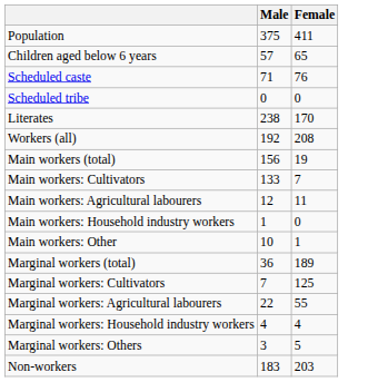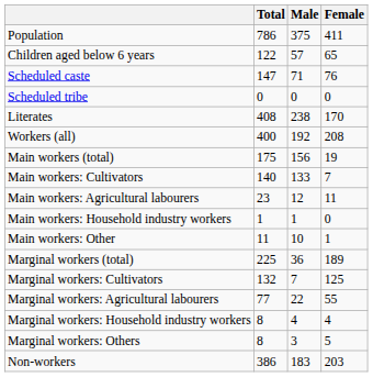 <table class="wikitable sortable">
 <tr>
 <th></th>
+<th>Total</th>
 <th>Male</th>
 <th>Female</th>
 </tr>
 <tr>
 <td>Population</td>
+<td>786</td>
 <td>375</td>
 <td>411</td>
 </tr>
 <tr>
 <td>Children aged below 6 years</td>
+<td>122</td>
 <td>57</td>
 <td>65</td>
 </tr>
 <tr>
 <td><a href='#'>Scheduled caste</a></td>
+<td>147</td>
 <td>71</td>
 <td>76</td>
 </tr>
 <tr>
 <td><a href='#'>Scheduled tribe</a></td>
 <td>0</td>
 <td>0</td>
+<td>0</td>
 </tr>
 <tr>
 <td>Literates</td>
+<td>408</td>
 <td>238</td>
 <td>170</td>
 </tr>
 <tr>
 <td>Workers (all)</td>
+<td>400</td>
 <td>192</td>
 <td>208</td>
 </tr>
 <tr>
 <td>Main workers (total)</td>
+<td>175</td>
 <td>156</td>
 <td>19</td>
 </tr>
 <tr>
 <td>Main workers: Cultivators</td>
+<td>140</td>
 <td>133</td>
 <td>7</td>
 </tr>
 <tr>
 <td>Main workers: Agricultural labourers</td>
+<td>23</td>
 <td>12</td>
 <td>11</td>
 </tr>
 <tr>
 <td>Main workers: Household industry workers</td>
 <td>1</td>
+<td>1</td>
 <td>0</td>
 </tr>
 <tr>
 <td>Main workers: Other</td>
+<td>11</td>
 <td>10</td>
 <td>1</td>
 </tr>
 <tr>
 <td>Marginal workers (total)</td>
+<td>225</td>
 <td>36</td>
 <td>189</td>
 </tr>
 <tr>
 <td>Marginal workers: Cultivators</td>
+<td>132</td>
 <td>7</td>
 <td>125</td>
 </tr>
 <tr>
 <td>Marginal workers: Agricultural labourers</td>
+<td>77</td>
 <td>22</td>
 <td>55</td>
 </tr>
 <tr>
 <td>Marginal workers: Household industry workers</td>
+<td>8</td>
 <td>4</td>
 <td>4</td>
 </tr>
 <tr>
 <td>Marginal workers: Others</td>
+<td>8</td>
 <td>3</td>
 <td>5</td>
 </tr>
 <tr>
 <td>Non-workers</td>
+<td>386</td>
 <td>183</td>
 <td>203</td>
 </tr>
 </table>
